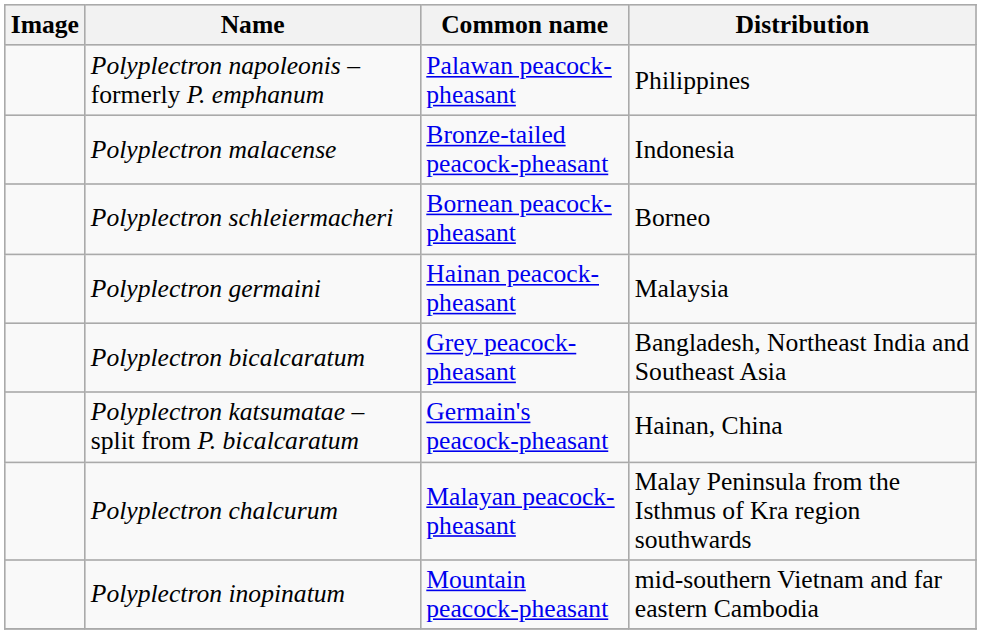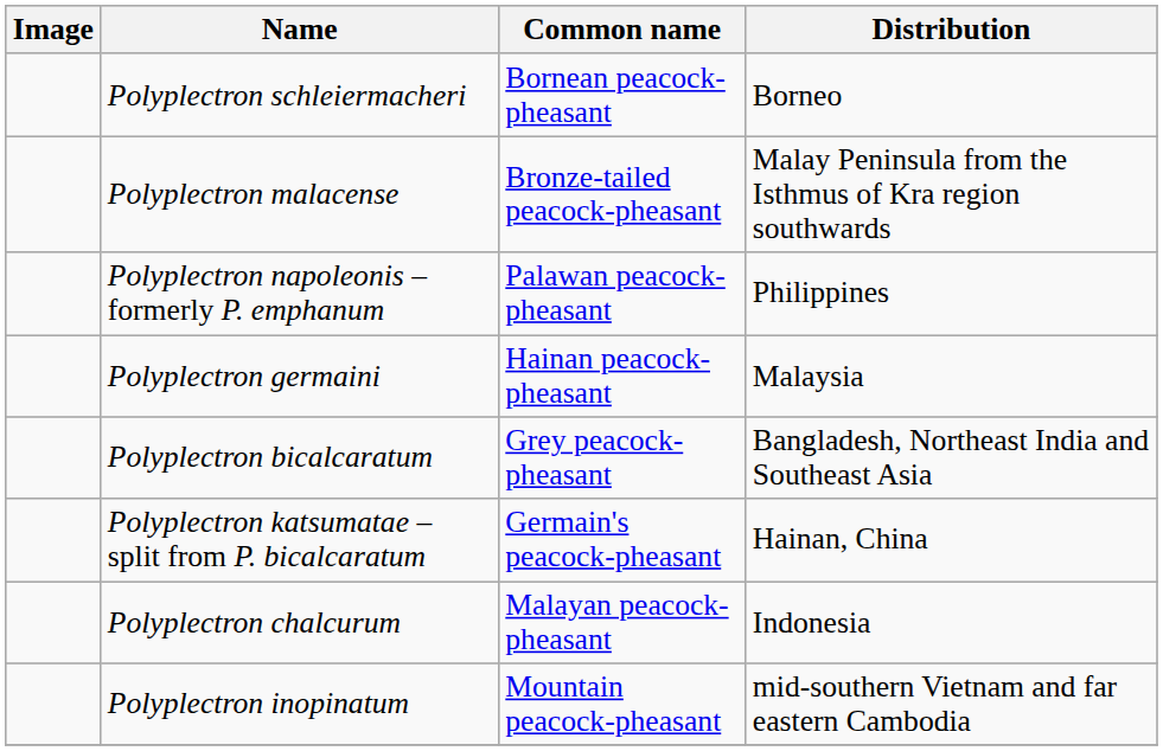 <table class="wikitable sortable">
 <tr>
 <th>Image</th>
 <th>Name</th>
 <th>Common name</th>
 <th>Distribution</th>
 </tr>
 <tr>
 <td></td>
-<td><em>Polyplectron napoleonis</em> – formerly <em>P. emphanum</em></td>
-<td><a href='#'>Palawan peacock-pheasant</a></td>
-<td>Philippines</td>
+<td><em>Polyplectron schleiermacheri</em></td>
+<td><a href='#'>Bornean peacock-pheasant</a></td>
+<td>Borneo</td>
 </tr>
 <tr>
 <td></td>
 <td><em>Polyplectron malacense</em></td>
 <td><a href='#'>Bronze-tailed peacock-pheasant</a></td>
-<td>Indonesia</td>
+<td>Malay Peninsula from the Isthmus of Kra region southwards</td>
 </tr>
 <tr>
 <td></td>
-<td><em>Polyplectron schleiermacheri</em></td>
-<td><a href='#'>Bornean peacock-pheasant</a></td>
-<td>Borneo</td>
+<td><em>Polyplectron napoleonis</em> – formerly <em>P. emphanum</em></td>
+<td><a href='#'>Palawan peacock-pheasant</a></td>
+<td>Philippines</td>
 </tr>
 <tr>
 <td></td>
 <td><em>Polyplectron germaini</em></td>
 <td><a href='#'>Hainan peacock-pheasant</a></td>
 <td>Malaysia</td>
 </tr>
 <tr>
 <td></td>
 <td><em>Polyplectron bicalcaratum</em></td>
 <td><a href='#'>Grey peacock-pheasant</a></td>
 <td>Bangladesh, Northeast India and Southeast Asia</td>
 </tr>
 <tr>
 <td></td>
 <td><em>Polyplectron katsumatae</em> – split from <em>P. bicalcaratum</em></td>
 <td><a href='#'>Germain's peacock-pheasant</a></td>
 <td>Hainan, China</td>
 </tr>
 <tr>
 <td></td>
 <td><em>Polyplectron chalcurum</em></td>
 <td><a href='#'>Malayan peacock-pheasant</a></td>
-<td>Malay Peninsula from the Isthmus of Kra region southwards</td>
+<td>Indonesia</td>
 </tr>
 <tr>
 <td></td>
 <td><em>Polyplectron inopinatum</em></td>
 <td><a href='#'>Mountain peacock-pheasant</a></td>
 <td>mid-southern Vietnam and far eastern Cambodia</td>
 </tr>
 <tr>
 </tr>
 </table>
